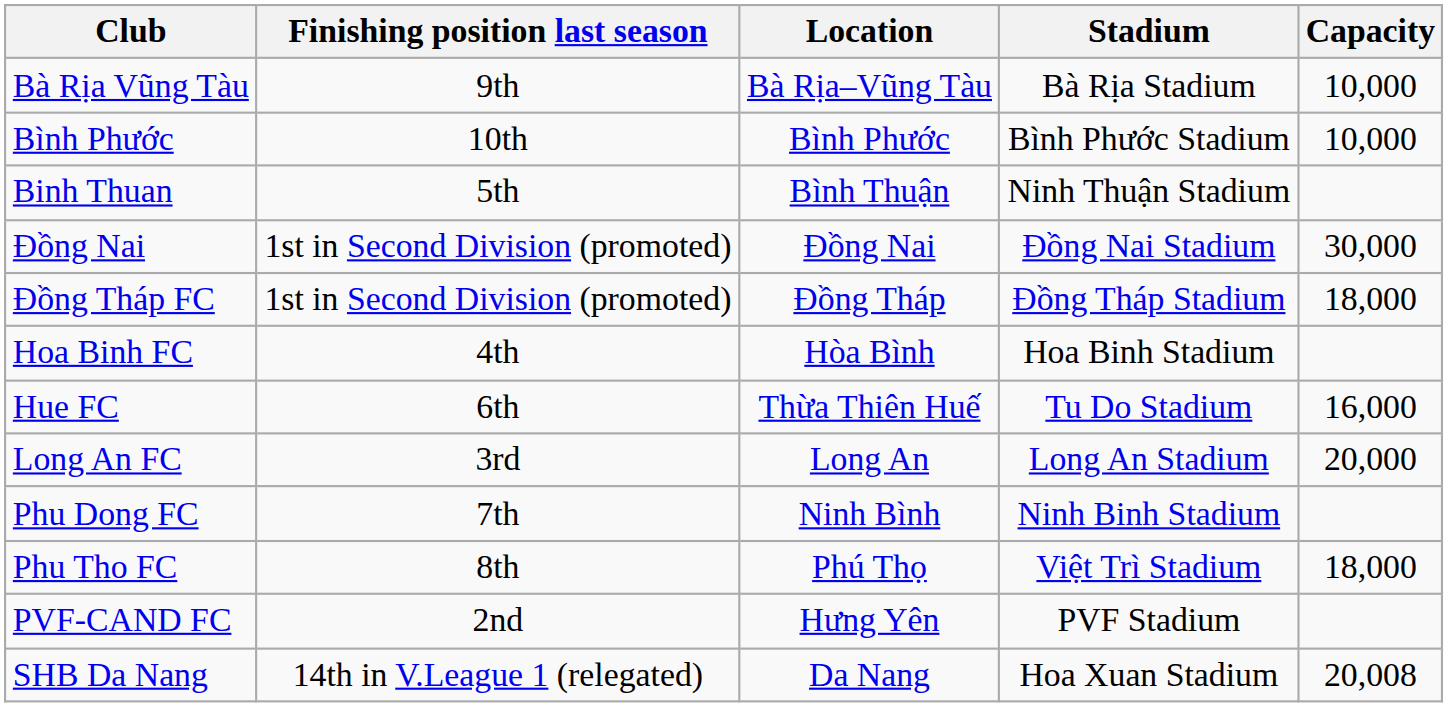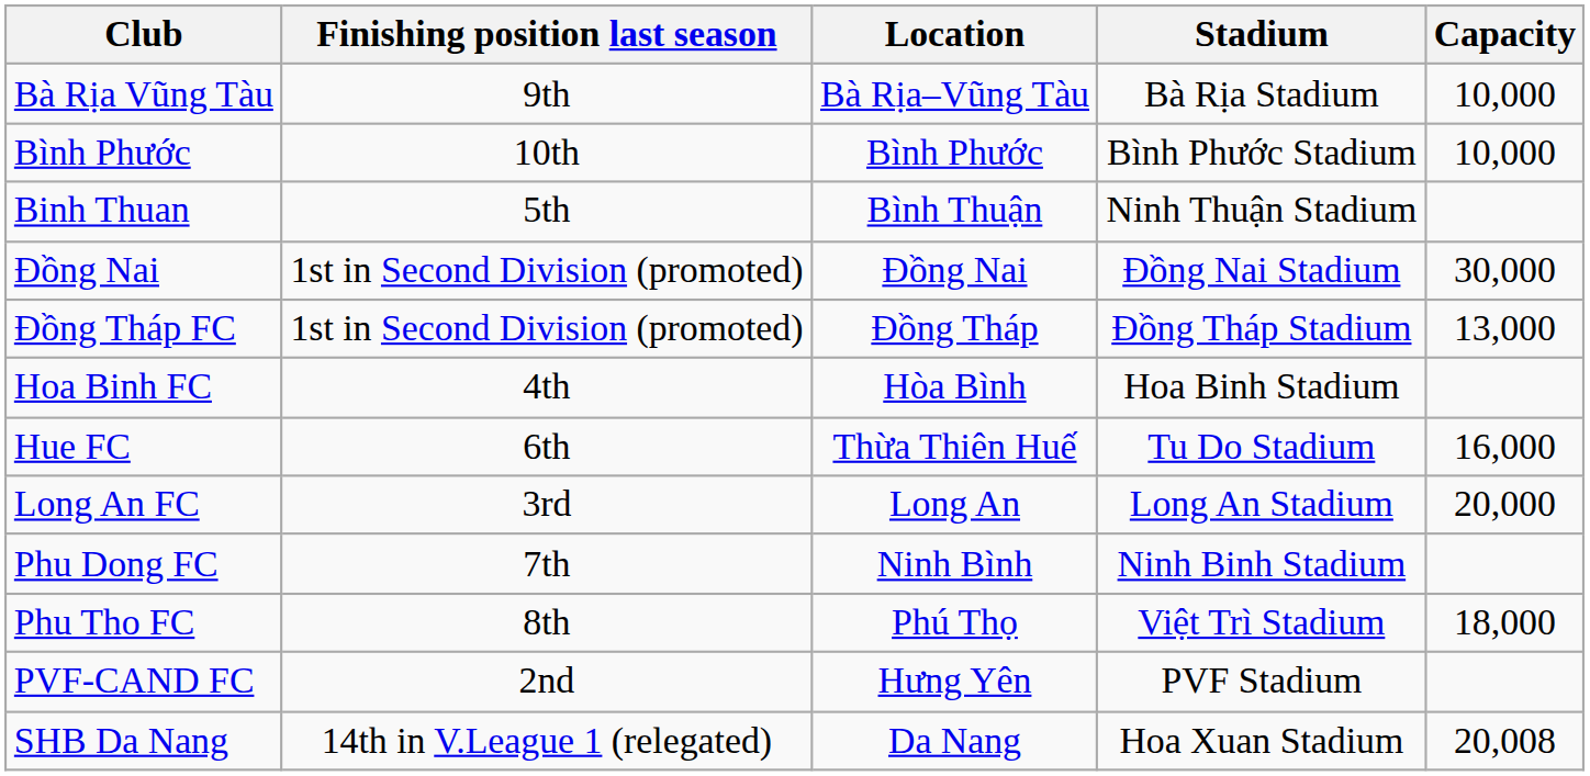 <table class="wikitable sortable" style="text-align:center;">
 <tr>
 <th>Club</th>
 <th>Finishing position <a href='#'>last season</a></th>
 <th>Location</th>
 <th>Stadium</th>
 <th>Capacity</th>
 </tr>
 <tr>
 <td style="text-align:left;"><a href='#'>Bà Rịa Vũng Tàu</a></td>
 <td> 9th</td>
 <td><a href='#'>Bà Rịa–Vũng Tàu</a></td>
 <td>Bà Rịa Stadium</td>
 <td align="center">10,000</td>
 </tr>
 <tr>
 <td style="text-align:left;"><a href='#'>Bình Phước</a></td>
 <td>10th</td>
 <td><a href='#'>Bình Phước</a></td>
 <td>Bình Phước Stadium</td>
 <td align="center">10,000</td>
 </tr>
 <tr>
 <td style="text-align:left;"><a href='#'>Binh Thuan</a></td>
 <td>5th</td>
 <td><a href='#'>Bình Thuận</a></td>
 <td>Ninh Thuận Stadium</td>
 <td align="center"></td>
 </tr>
 <tr>
 <td style="text-align:left;"><a href='#'>Đồng Nai</a></td>
 <td>1st in <a href='#'>Second Division</a> (promoted)</td>
 <td><a href='#'>Đồng Nai</a></td>
 <td><a href='#'>Đồng Nai Stadium</a></td>
 <td align="center">30,000</td>
 </tr>
 <tr>
 <td style="text-align:left;"><a href='#'>Đồng Tháp FC</a></td>
 <td>1st in <a href='#'>Second Division</a> (promoted)</td>
 <td><a href='#'>Đồng Tháp</a></td>
 <td><a href='#'>Đồng Tháp Stadium</a></td>
-<td align="center">18,000</td>
+<td align="center">13,000</td>
 </tr>
 <tr>
 <td style="text-align:left;"><a href='#'>Hoa Binh FC</a></td>
 <td>4th</td>
 <td><a href='#'>Hòa Bình</a></td>
 <td>Hoa Binh Stadium</td>
 <td align="center"></td>
 </tr>
 <tr>
 <td style="text-align:left;"><a href='#'>Hue FC</a></td>
 <td>6th</td>
 <td><a href='#'>Thừa Thiên Huế</a></td>
 <td><a href='#'>Tu Do Stadium</a></td>
 <td align="center">16,000</td>
 </tr>
 <tr>
 <td style="text-align:left;"><a href='#'>Long An FC</a></td>
 <td>3rd</td>
 <td><a href='#'>Long An</a></td>
 <td><a href='#'>Long An Stadium</a></td>
 <td align="center">20,000</td>
 </tr>
 <tr>
 <td style="text-align:left;"><a href='#'>Phu Dong FC</a></td>
 <td>7th</td>
 <td><a href='#'>Ninh Bình</a></td>
 <td><a href='#'>Ninh Binh Stadium</a></td>
 <td align="center"></td>
 </tr>
 <tr>
 <td style="text-align:left;"><a href='#'>Phu Tho FC</a></td>
 <td>8th</td>
 <td><a href='#'>Phú Thọ</a></td>
 <td><a href='#'>Việt Trì Stadium</a></td>
 <td align="center">18,000</td>
 </tr>
 <tr>
 <td style="text-align:left;"><a href='#'>PVF-CAND FC</a></td>
 <td>2nd</td>
 <td><a href='#'>Hưng Yên</a></td>
 <td>PVF Stadium</td>
 <td align="center"></td>
 </tr>
 <tr>
 <td style="text-align:left;"><a href='#'>SHB Da Nang</a></td>
 <td>14th in <a href='#'>V.League 1</a> (relegated)</td>
 <td><a href='#'>Da Nang</a></td>
 <td>Hoa Xuan Stadium</td>
 <td align="center">20,008</td>
 </tr>
 </table>
